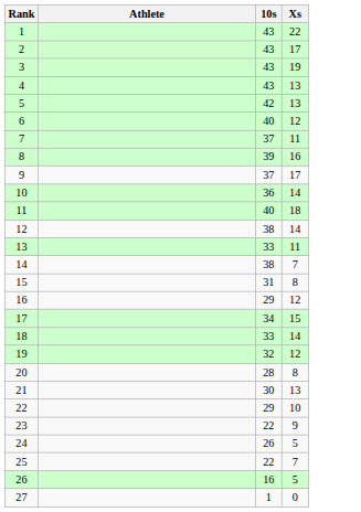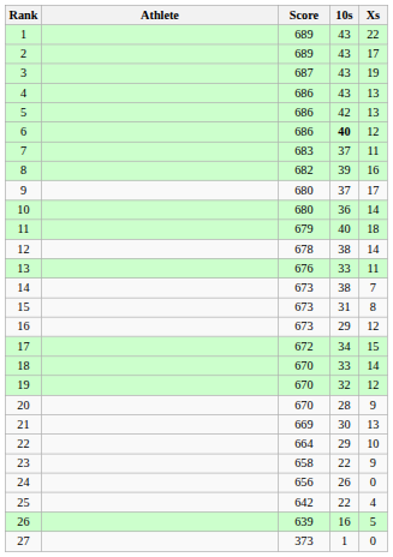 <table class=wikitable style="text-align:center">
 <tr>
 <th width=40>Rank</th>
 <th width=300>Athlete</th>
+<th width=60>Score</th>
 <th width=30>10s</th>
 <th width=30>Xs</th>
 </tr>
 <tr bgcolor=ccffcc>
 <td>1</td>
 <td align=left></td>
+<td>689</td>
 <td>43</td>
 <td>22</td>
 </tr>
 <tr bgcolor=ccffcc>
 <td>2</td>
 <td align=left></td>
+<td>689</td>
 <td>43</td>
 <td>17</td>
 </tr>
 <tr bgcolor=ccffcc>
 <td>3</td>
 <td align=left></td>
+<td>687</td>
 <td>43</td>
 <td>19</td>
 </tr>
 <tr bgcolor=ccffcc>
 <td>4</td>
 <td align=left></td>
+<td>686</td>
 <td>43</td>
 <td>13</td>
 </tr>
 <tr bgcolor=ccffcc>
 <td>5</td>
 <td align=left></td>
+<td>686</td>
 <td>42</td>
 <td>13</td>
 </tr>
 <tr bgcolor=ccffcc>
 <td>6</td>
 <td align=left></td>
-<td>40</td>
+<td>686</td>
+<td><strong>40</strong></td>
 <td>12</td>
 </tr>
 <tr bgcolor=ccffcc>
 <td>7</td>
 <td align=left></td>
+<td>683</td>
 <td>37</td>
 <td>11</td>
 </tr>
 <tr bgcolor=ccffcc>
 <td>8</td>
 <td align=left></td>
+<td>682</td>
 <td>39</td>
 <td>16</td>
 </tr>
 <tr>
 <td>9</td>
 <td align=left></td>
+<td>680</td>
 <td>37</td>
 <td>17</td>
 </tr>
 <tr bgcolor=ccffcc>
 <td>10</td>
 <td align=left></td>
+<td>680</td>
 <td>36</td>
 <td>14</td>
 </tr>
 <tr bgcolor=ccffcc>
 <td>11</td>
 <td align=left></td>
+<td>679</td>
 <td>40</td>
 <td>18</td>
 </tr>
 <tr>
 <td>12</td>
 <td align=left></td>
+<td>678</td>
 <td>38</td>
 <td>14</td>
 </tr>
 <tr bgcolor=ccffcc>
 <td>13</td>
 <td align=left></td>
+<td>676</td>
 <td>33</td>
 <td>11</td>
 </tr>
 <tr>
 <td>14</td>
 <td align=left></td>
+<td>673</td>
 <td>38</td>
 <td>7</td>
 </tr>
 <tr>
 <td>15</td>
 <td align=left></td>
+<td>673</td>
 <td>31</td>
 <td>8</td>
 </tr>
 <tr>
 <td>16</td>
 <td align=left></td>
+<td>673</td>
 <td>29</td>
 <td>12</td>
 </tr>
 <tr bgcolor=ccffcc>
 <td>17</td>
 <td align=left></td>
+<td>672</td>
 <td>34</td>
 <td>15</td>
 </tr>
 <tr bgcolor=ccffcc>
 <td>18</td>
 <td align=left></td>
+<td>670</td>
 <td>33</td>
 <td>14</td>
 </tr>
 <tr bgcolor=ccffcc>
 <td>19</td>
 <td align=left></td>
+<td>670</td>
 <td>32</td>
 <td>12</td>
 </tr>
 <tr>
 <td>20</td>
 <td align=left></td>
+<td>670</td>
 <td>28</td>
-<td>8</td>
+<td>9</td>
 </tr>
 <tr>
 <td>21</td>
 <td align=left></td>
+<td>669</td>
 <td>30</td>
 <td>13</td>
 </tr>
 <tr>
 <td>22</td>
 <td align=left></td>
+<td>664</td>
 <td>29</td>
 <td>10</td>
 </tr>
 <tr>
 <td>23</td>
 <td align=left></td>
+<td>658</td>
 <td>22</td>
 <td>9</td>
 </tr>
 <tr>
 <td>24</td>
 <td align=left></td>
+<td>656</td>
 <td>26</td>
-<td>5</td>
+<td>0</td>
 </tr>
 <tr>
 <td>25</td>
 <td align=left></td>
+<td>642</td>
 <td>22</td>
-<td>7</td>
+<td>4</td>
 </tr>
 <tr bgcolor=ccffcc>
 <td>26</td>
 <td align=left></td>
+<td>639</td>
 <td>16</td>
 <td>5</td>
 </tr>
 <tr>
 <td>27</td>
 <td align=left></td>
+<td>373</td>
 <td>1</td>
 <td>0</td>
 </tr>
 </table>
